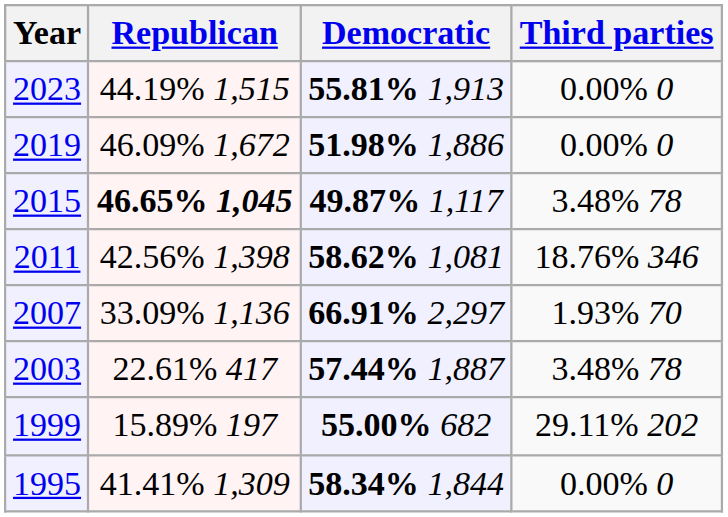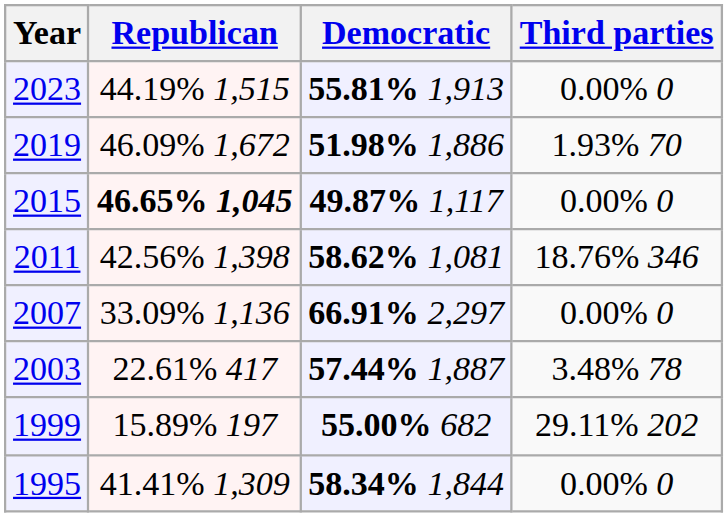 <table class="wikitable" style="font-size:95%;">
 <tr bgcolor="lightgrey">
 <th>Year</th>
 <th><a href='#'>Republican</a></th>
 <th><a href='#'>Democratic</a></th>
 <th><a href='#'>Third parties</a></th>
 </tr>
 <tr>
 <td align="center" bgcolor="#f0f0ff"><a href='#'>2023</a></td>
 <td align="center" bgcolor="#fff3f3">44.19% <em>1,515</em></td>
 <td align="center" bgcolor="#f0f0ff"><strong>55.81%</strong> <em>1,913</em></td>
 <td align="center">0.00% <em>0</em></td>
 </tr>
 <tr>
 <td align="center" bgcolor="#f0f0ff"><a href='#'>2019</a></td>
 <td align="center" bgcolor="#fff3f3">46.09% <em>1,672</em></td>
 <td align="center" bgcolor="#f0f0ff"><strong>51.98%</strong> <em>1,886</em></td>
-<td align="center">0.00% <em>0</em></td>
+<td align="center">1.93% <em>70</em></td>
 </tr>
 <tr>
 <td align="center" bgcolor="#f0f0ff"><a href='#'>2015</a></td>
 <td align="center" bgcolor="#fff3f3"><strong>46.65% <em>1,045</em></strong></td>
 <td align="center" bgcolor="#f0f0ff"><strong>49.87%</strong> <em>1,117</em></td>
-<td align="center">3.48% <em>78</em></td>
+<td align="center">0.00% <em>0</em></td>
 </tr>
 <tr>
 <td align="center" bgcolor="#f0f0ff"><a href='#'>2011</a></td>
 <td align="center" bgcolor="#fff3f3">42.56% <em>1,398</em></td>
 <td align="center" bgcolor="#f0f0ff"><strong>58.62%</strong> <em>1,081</em></td>
 <td align="center">18.76% <em>346</em></td>
 </tr>
 <tr>
 <td align="center" bgcolor="#f0f0ff"><a href='#'>2007</a></td>
 <td align="center" bgcolor="#fff3f3">33.09% <em>1,136</em></td>
 <td align="center" bgcolor="#f0f0ff"><strong>66.91%</strong> <em>2,297</em></td>
-<td align="center">1.93% <em>70</em></td>
+<td align="center">0.00% <em>0</em></td>
 </tr>
 <tr>
 <td align="center" bgcolor="#f0f0ff"><a href='#'>2003</a></td>
 <td align="center" bgcolor="#fff3f3">22.61% <em>417</em></td>
 <td align="center" bgcolor="#f0f0ff"><strong>57.44%</strong> <em>1,887</em></td>
 <td align="center">3.48% <em>78</em></td>
 </tr>
 <tr>
 <td align="center" bgcolor="#f0f0ff"><a href='#'>1999</a></td>
 <td align="center" bgcolor="#fff3f3">15.89% <em>197</em></td>
 <td align="center" bgcolor="#f0f0ff"><strong>55.00%</strong> <em>682</em></td>
 <td align="center">29.11% <em>202</em></td>
 </tr>
 <tr>
 <td align="center" bgcolor="#f0f0ff"><a href='#'>1995</a></td>
 <td align="center" bgcolor="#fff3f3">41.41% <em>1,309</em></td>
 <td align="center" bgcolor="#f0f0ff"><strong>58.34%</strong> <em>1,844</em></td>
 <td align="center">0.00% <em>0</em></td>
 </tr>
 </table>
